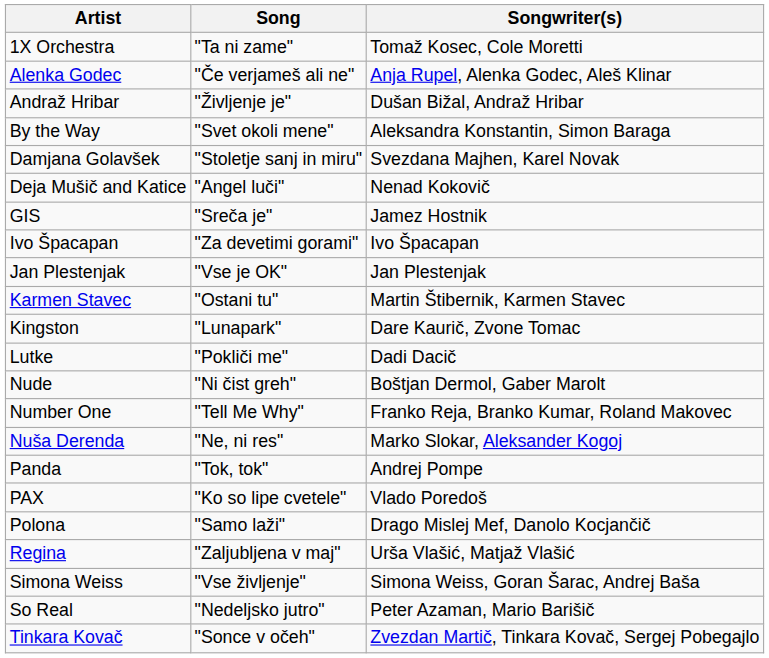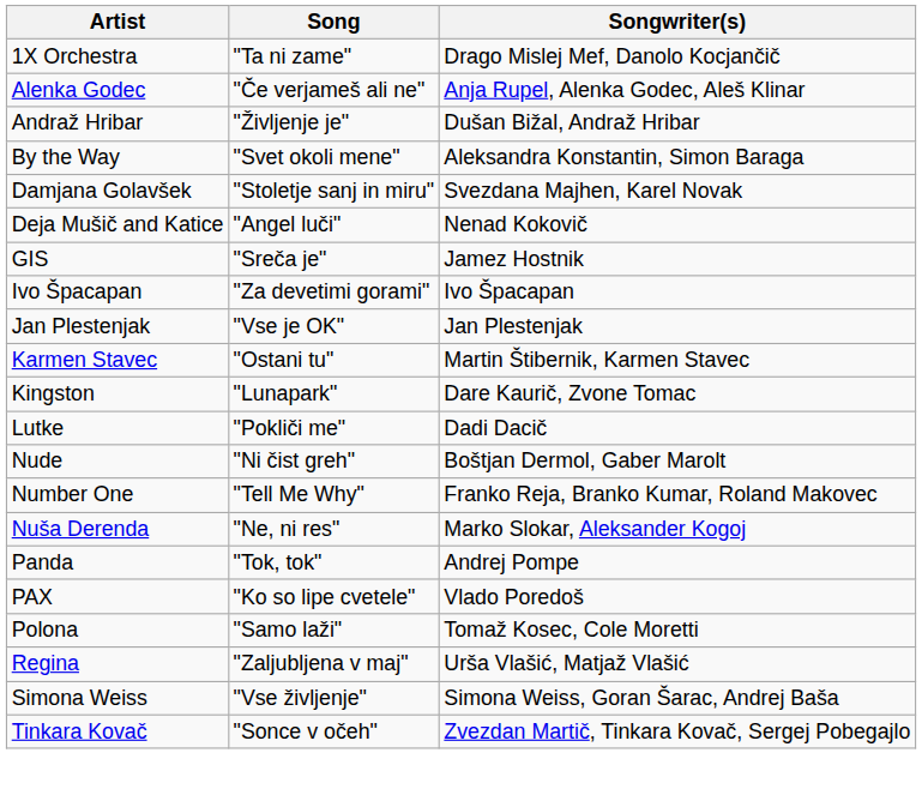 <table class="wikitable" style="margin: 1em auto 1em auto; text-align:left">
 <tr>
 <th>Artist</th>
 <th>Song</th>
 <th>Songwriter(s)</th>
 </tr>
 <tr>
 <td>1X Orchestra</td>
 <td>"Ta ni zame"</td>
-<td>Tomaž Kosec, Cole Moretti</td>
+<td>Drago Mislej Mef, Danolo Kocjančič</td>
 </tr>
 <tr>
 <td><a href='#'>Alenka Godec</a></td>
 <td>"Če verjameš ali ne"</td>
 <td><a href='#'>Anja Rupel</a>, Alenka Godec, Aleš Klinar</td>
 </tr>
 <tr>
 <td>Andraž Hribar</td>
 <td>"Življenje je"</td>
 <td>Dušan Bižal, Andraž Hribar</td>
 </tr>
 <tr>
 <td>By the Way</td>
 <td>"Svet okoli mene"</td>
 <td>Aleksandra Konstantin, Simon Baraga</td>
 </tr>
 <tr>
 <td>Damjana Golavšek</td>
 <td>"Stoletje sanj in miru"</td>
 <td>Svezdana Majhen, Karel Novak</td>
 </tr>
 <tr>
 <td>Deja Mušič and Katice</td>
 <td>"Angel luči"</td>
 <td>Nenad Kokovič</td>
 </tr>
 <tr>
 <td>GIS</td>
 <td>"Sreča je"</td>
 <td>Jamez Hostnik</td>
 </tr>
 <tr>
 <td>Ivo Špacapan</td>
 <td>"Za devetimi gorami"</td>
 <td>Ivo Špacapan</td>
 </tr>
 <tr>
 <td>Jan Plestenjak</td>
 <td>"Vse je OK"</td>
 <td>Jan Plestenjak</td>
 </tr>
 <tr>
 <td><a href='#'>Karmen Stavec</a></td>
 <td>"Ostani tu"</td>
 <td>Martin Štibernik, Karmen Stavec</td>
 </tr>
 <tr>
 <td>Kingston</td>
 <td>"Lunapark"</td>
 <td>Dare Kaurič, Zvone Tomac</td>
 </tr>
 <tr>
 <td>Lutke</td>
 <td>"Pokliči me"</td>
 <td>Dadi Dacič</td>
 </tr>
 <tr>
 <td>Nude</td>
 <td>"Ni čist greh"</td>
 <td>Boštjan Dermol, Gaber Marolt</td>
 </tr>
 <tr>
 <td>Number One</td>
 <td>"Tell Me Why"</td>
 <td>Franko Reja, Branko Kumar, Roland Makovec</td>
 </tr>
 <tr>
 <td><a href='#'>Nuša Derenda</a></td>
 <td>"Ne, ni res"</td>
 <td>Marko Slokar, <a href='#'>Aleksander Kogoj</a></td>
 </tr>
 <tr>
 <td>Panda</td>
 <td>"Tok, tok"</td>
 <td>Andrej Pompe</td>
 </tr>
 <tr>
 <td>PAX</td>
 <td>"Ko so lipe cvetele"</td>
 <td>Vlado Poredoš</td>
 </tr>
 <tr>
 <td>Polona</td>
 <td>"Samo laži"</td>
-<td>Drago Mislej Mef, Danolo Kocjančič</td>
+<td>Tomaž Kosec, Cole Moretti</td>
 </tr>
 <tr>
 <td><a href='#'>Regina</a></td>
 <td>"Zaljubljena v maj"</td>
 <td>Urša Vlašić, Matjaž Vlašić</td>
 </tr>
 <tr>
 <td>Simona Weiss</td>
 <td>"Vse življenje"</td>
 <td>Simona Weiss, Goran Šarac, Andrej Baša</td>
 </tr>
 <tr>
-<td>So Real</td>
-<td>"Nedeljsko jutro"</td>
-<td>Peter Azaman, Mario Barišič</td>
-</tr>
-<tr>
 <td><a href='#'>Tinkara Kovač</a></td>
 <td>"Sonce v očeh"</td>
 <td><a href='#'>Zvezdan Martič</a>, Tinkara Kovač, Sergej Pobegajlo</td>
 </tr>
 </table>
